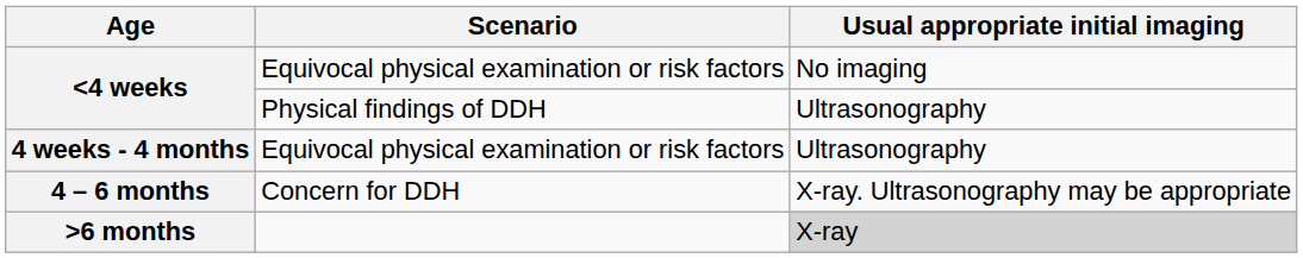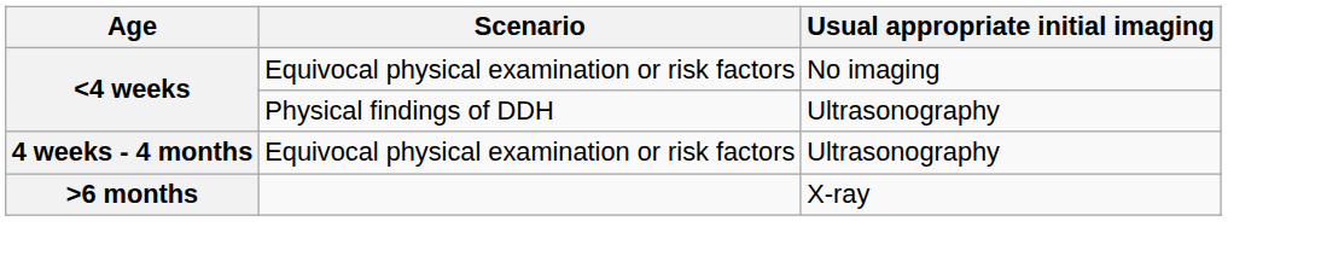 <table class="wikitable" align="left">
 <tr>
 <th>Age</th>
 <th>Scenario</th>
 <th>Usual appropriate initial imaging</th>
 </tr>
 <tr>
 <th rowspan=2><4 weeks</th>
 <td>Equivocal physical examination or risk factors</td>
 <td>No imaging</td>
 </tr>
 <tr>
 <td>Physical findings of DDH</td>
 <td>Ultrasonography</td>
 </tr>
 <tr>
 <th>4 weeks - 4 months</th>
 <td>Equivocal physical examination or risk factors</td>
 <td>Ultrasonography</td>
 </tr>
 <tr>
-<th>4 – 6 months</th>
-<td>Concern for DDH</td>
-<td>X-ray. Ultrasonography may be appropriate</td>
-</tr>
-<tr>
 <th>>6 months</th>
 <td></td>
-<td style="background: lightgrey;">X-ray</td>
+<td>X-ray</td>
 </tr>
 </table>
